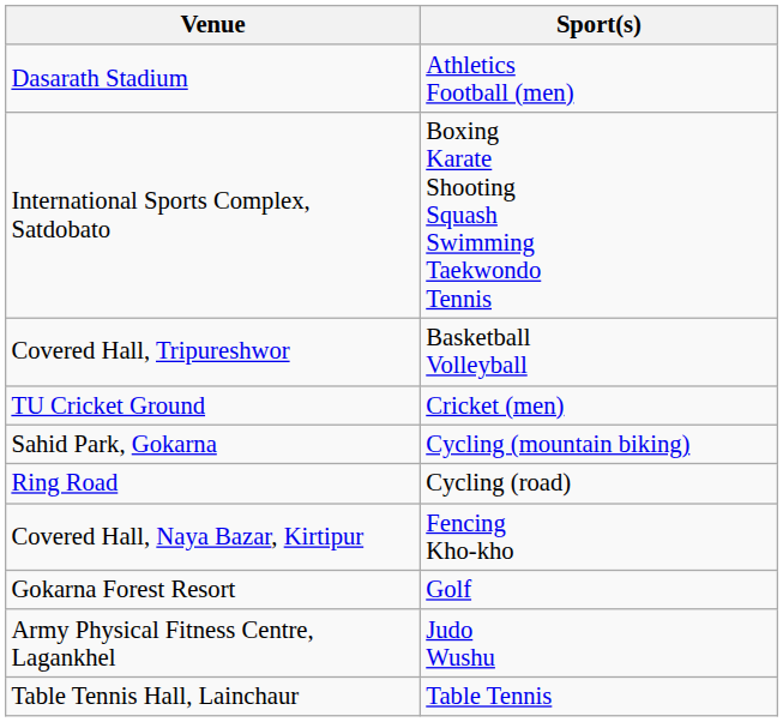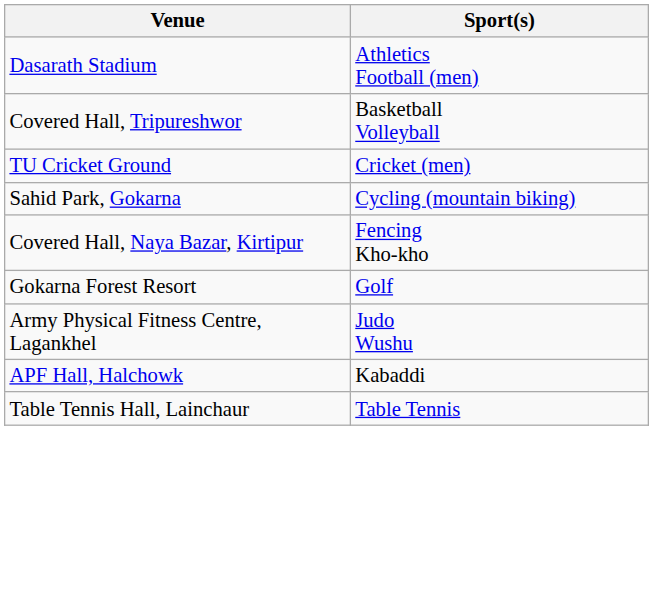 <table class="wikitable sortable" style="width:500px;">
 <tr>
 <th width="36%">Venue</th>
 <th width="31%">Sport(s)</th>
 </tr>
 <tr>
 <td><a href='#'>Dasarath Stadium</a></td>
 <td><a href='#'>Athletics</a><br><a href='#'>Football (men)</a></td>
-</tr>
-<tr>
-<td>International Sports Complex, Satdobato</td>
-<td>Boxing<br><a href='#'>Karate</a><br>Shooting<br><a href='#'>Squash</a><br><a href='#'>Swimming</a><br><a href='#'>Taekwondo</a><br><a href='#'>Tennis</a></td>
 </tr>
 <tr>
 <td>Covered Hall, <a href='#'>Tripureshwor</a></td>
 <td>Basketball<br><a href='#'>Volleyball</a></td>
 </tr>
 <tr>
 <td><a href='#'>TU Cricket Ground</a></td>
 <td><a href='#'>Cricket (men)</a></td>
 </tr>
 <tr>
 <td>Sahid Park, <a href='#'>Gokarna</a></td>
 <td><a href='#'>Cycling (mountain biking)</a></td>
 </tr>
 <tr>
-<td><a href='#'>Ring Road</a></td>
-<td>Cycling (road)</td>
-</tr>
-<tr>
 <td>Covered Hall, <a href='#'>Naya Bazar</a>, <a href='#'>Kirtipur</a></td>
 <td><a href='#'>Fencing</a><br>Kho-kho</td>
 </tr>
 <tr>
 <td>Gokarna Forest Resort</td>
 <td><a href='#'>Golf</a></td>
 </tr>
 <tr>
 <td>Army Physical Fitness Centre, Lagankhel</td>
 <td><a href='#'>Judo</a><br><a href='#'>Wushu</a></td>
 </tr>
 <tr>
+<td><a href='#'>APF Hall, Halchowk</a></td>
+<td>Kabaddi</td>
+</tr>
+<tr>
 <td>Table Tennis Hall, Lainchaur</td>
 <td><a href='#'>Table Tennis</a></td>
 </tr>
 </table>
